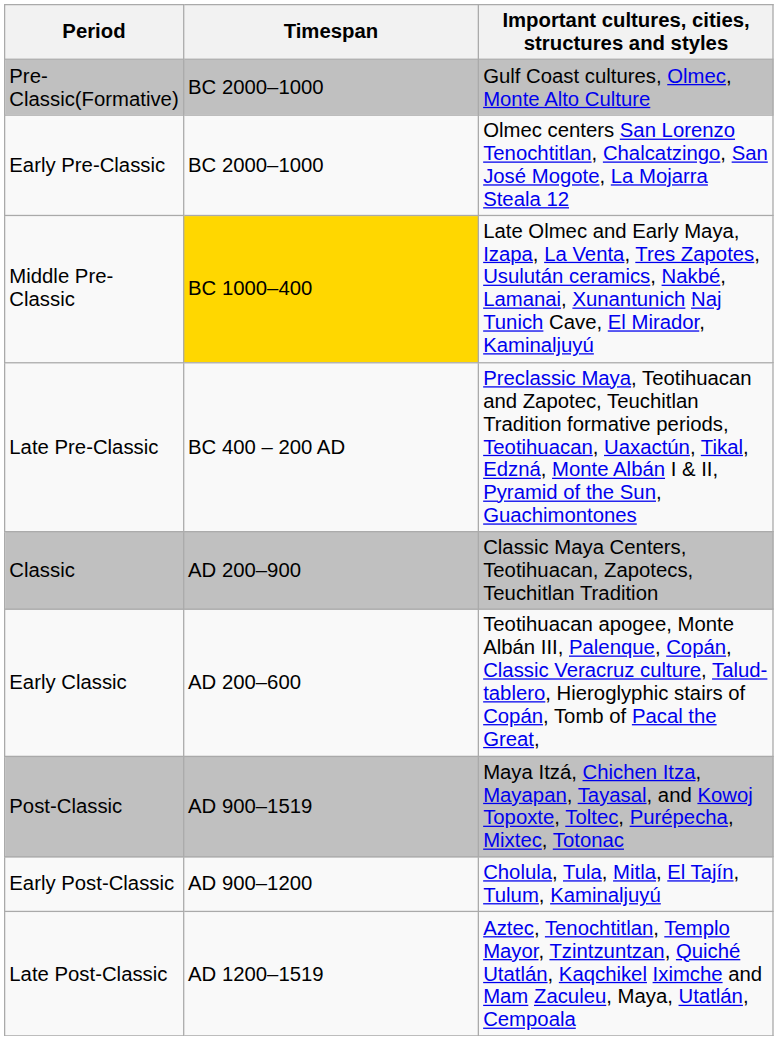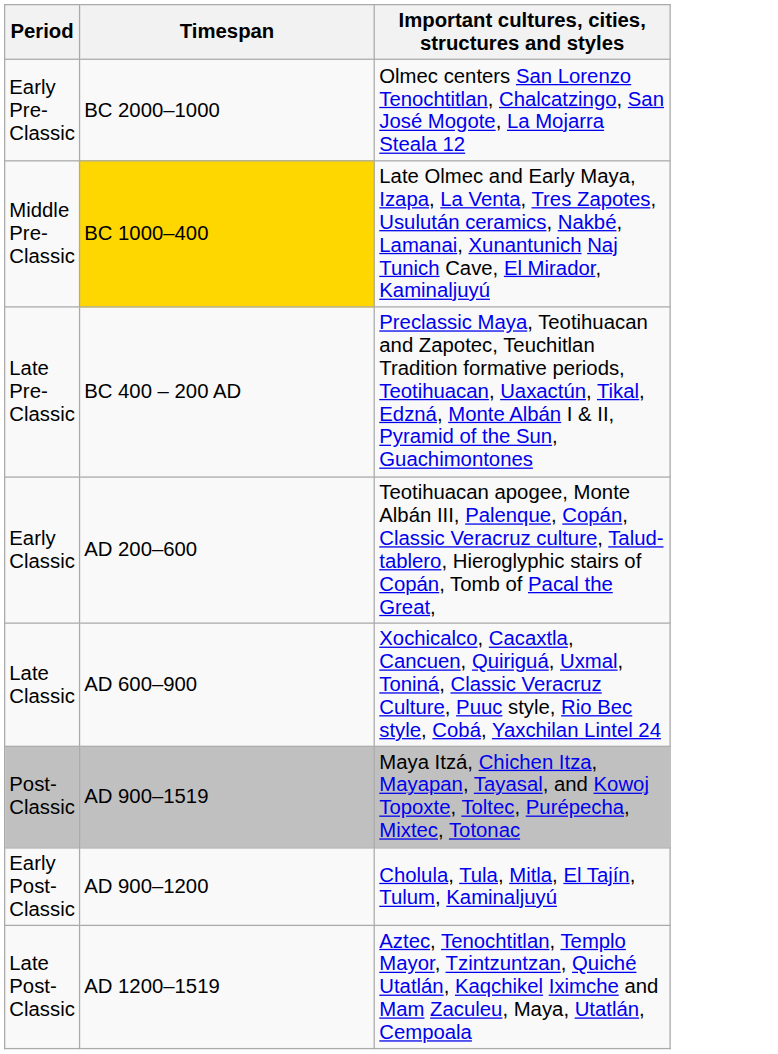 <table class="wikitable">
 <tr>
 <th width="50">Period</th>
 <th width="225">Timespan</th>
 <th width="225">Important cultures, cities, structures and styles</th>
-</tr>
-<tr style="background:silver">
-<td>Pre-Classic(Formative)</td>
-<td>BC 2000–1000</td>
-<td>Gulf Coast cultures, <a href='#'>Olmec</a>, <a href='#'>Monte Alto Culture</a></td>
 </tr>
 <tr>
 <td>Early Pre-Classic</td>
 <td>BC 2000–1000</td>
 <td>Olmec centers <a href='#'>San Lorenzo Tenochtitlan</a>, <a href='#'>Chalcatzingo</a>, <a href='#'>San José Mogote</a>, <a href='#'>La Mojarra Steala 12</a></td>
 </tr>
 <tr>
 <td>Middle Pre-Classic</td>
 <td style="background: gold;">BC 1000–400</td>
 <td>Late Olmec and Early Maya, <a href='#'>Izapa</a>, <a href='#'>La Venta</a>, <a href='#'>Tres Zapotes</a>, <a href='#'>Usulután ceramics</a>, <a href='#'>Nakbé</a>, <a href='#'>Lamanai</a>, <a href='#'>Xunantunich</a> <a href='#'>Naj Tunich</a> Cave, <a href='#'>El Mirador</a>, <a href='#'>Kaminaljuyú</a></td>
 </tr>
 <tr>
 <td>Late Pre-Classic</td>
 <td>BC 400 – 200 AD</td>
 <td><a href='#'>Preclassic Maya</a>, Teotihuacan and Zapotec, Teuchitlan Tradition formative periods, <a href='#'>Teotihuacan</a>, <a href='#'>Uaxactún</a>, <a href='#'>Tikal</a>, <a href='#'>Edzná</a>, <a href='#'>Monte Albán</a> I & II, <a href='#'>Pyramid of the Sun</a>, <a href='#'>Guachimontones</a></td>
 </tr>
-<tr style="background:silver">
-<td>Classic</td>
-<td>AD 200–900</td>
-<td>Classic Maya Centers, Teotihuacan, Zapotecs, Teuchitlan Tradition</td>
-</tr>
 <tr>
 <td>Early Classic</td>
 <td>AD 200–600</td>
 <td>Teotihuacan apogee, Monte Albán III, <a href='#'>Palenque</a>, <a href='#'>Copán</a>,  <a href='#'>Classic Veracruz culture</a>, <a href='#'>Talud-tablero</a>, Hieroglyphic stairs of <a href='#'>Copán</a>, Tomb of <a href='#'>Pacal the Great</a>,</td>
+</tr>
+<tr>
+<td>Late Classic</td>
+<td>AD 600–900</td>
+<td><a href='#'>Xochicalco</a>, <a href='#'>Cacaxtla</a>, <a href='#'>Cancuen</a>, <a href='#'>Quiriguá</a>, <a href='#'>Uxmal</a>, <a href='#'>Toniná</a>, <a href='#'>Classic Veracruz Culture</a>, <a href='#'>Puuc</a> style, <a href='#'>Rio Bec style</a>, <a href='#'>Cobá</a>, <a href='#'>Yaxchilan Lintel 24</a></td>
 </tr>
 <tr style="background:silver">
 <td>Post-Classic</td>
 <td>AD 900–1519</td>
 <td>Maya Itzá, <a href='#'>Chichen Itza</a>, <a href='#'>Mayapan</a>, <a href='#'>Tayasal</a>, and <a href='#'>Kowoj</a> <a href='#'>Topoxte</a>, <a href='#'>Toltec</a>, <a href='#'>Purépecha</a>, <a href='#'>Mixtec</a>, <a href='#'>Totonac</a></td>
 </tr>
 <tr>
 <td>Early Post-Classic</td>
 <td>AD 900–1200</td>
 <td><a href='#'>Cholula</a>, <a href='#'>Tula</a>, <a href='#'>Mitla</a>, <a href='#'>El Tajín</a>, <a href='#'>Tulum</a>, <a href='#'>Kaminaljuyú</a></td>
 </tr>
 <tr>
 <td>Late Post-Classic</td>
 <td>AD 1200–1519</td>
 <td><a href='#'>Aztec</a>, <a href='#'>Tenochtitlan</a>, <a href='#'>Templo Mayor</a>, <a href='#'>Tzintzuntzan</a>, <a href='#'>Quiché</a> <a href='#'>Utatlán</a>, <a href='#'>Kaqchikel</a> <a href='#'>Iximche</a> and <a href='#'>Mam</a> <a href='#'>Zaculeu</a>, Maya, <a href='#'>Utatlán</a>, <a href='#'>Cempoala</a></td>
 </tr>
 </table>
